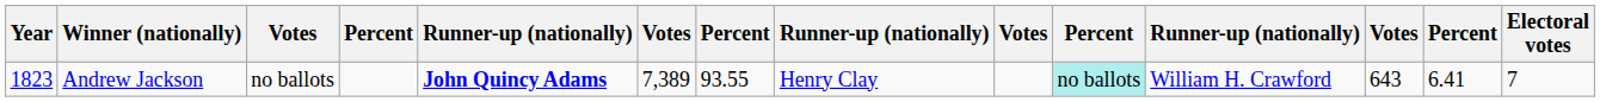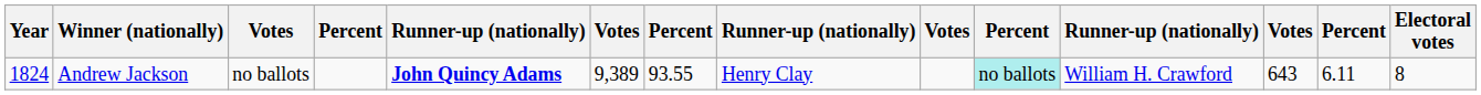 <table class="wikitable sortable">
 <tr>
 <th data-sort-type="number">Year</th>
 <th>Winner (nationally)</th>
 <th data-sort-type="number">Votes</th>
 <th data-sort-type="number">Percent</th>
 <th>Runner-up (nationally)</th>
 <th data-sort-type="number">Votes</th>
 <th data-sort-type="number">Percent</th>
 <th>Runner-up (nationally)</th>
 <th data-sort-type="number">Votes</th>
 <th data-sort-type="number">Percent</th>
 <th>Runner-up (nationally)</th>
 <th data-sort-type="number">Votes</th>
 <th data-sort-type="number">Percent</th>
 <th data-sort-type="number">Electoral<br>votes</th>
 </tr>
 <tr>
-<td style"text-align:left"><a href='#'>1823</a></td>
+<td style"text-align:left"><a href='#'>1824</a></td>
 <td><a href='#'>Andrew Jackson</a></td>
 <td>no ballots</td>
 <td></td>
 <td><strong><a href='#'>John Quincy Adams</a></strong></td>
-<td>7,389</td>
+<td>9,389</td>
 <td>93.55</td>
 <td><a href='#'>Henry Clay</a></td>
 <td></td>
 <td style="background: paleturquoise;">no ballots</td>
 <td><a href='#'>William H. Crawford</a></td>
 <td>643</td>
-<td>6.41</td>
-<td>7</td>
+<td>6.11</td>
+<td>8</td>
 </tr>
 </table>
